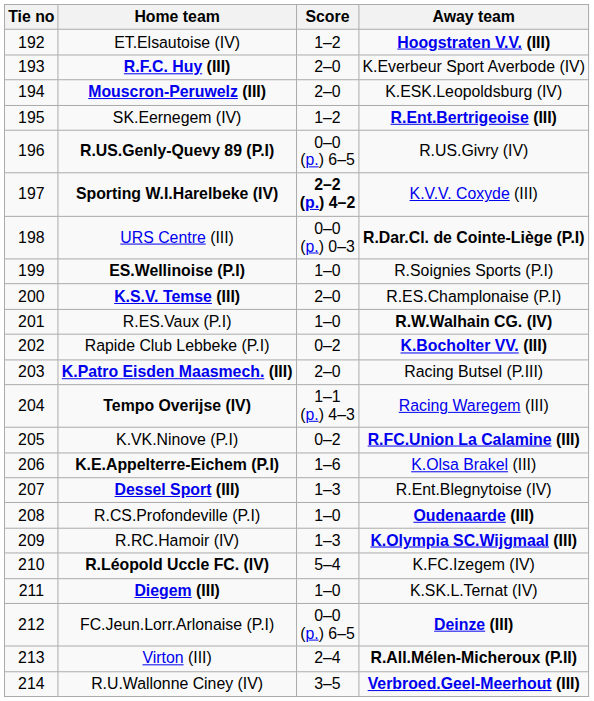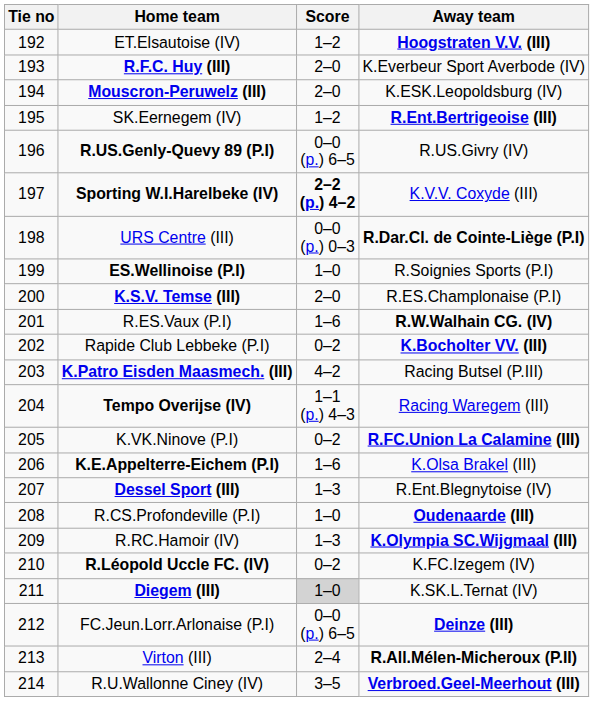 <table class="wikitable" style="text-align: center">
 <tr>
 <th>Tie no</th>
 <th>Home team</th>
 <th>Score</th>
 <th>Away team</th>
 </tr>
 <tr>
 <td>192</td>
 <td>ET.Elsautoise (IV)</td>
 <td>1–2</td>
 <td><strong><a href='#'>Hoogstraten V.V.</a> (III)</strong></td>
 </tr>
 <tr>
 <td>193</td>
 <td><strong><a href='#'>R.F.C. Huy</a> (III)</strong></td>
 <td>2–0</td>
 <td>K.Everbeur Sport Averbode (IV)</td>
 </tr>
 <tr>
 <td>194</td>
 <td><strong><a href='#'>Mouscron-Peruwelz</a> (III)</strong></td>
 <td>2–0</td>
 <td>K.ESK.Leopoldsburg (IV)</td>
 </tr>
 <tr>
 <td>195</td>
 <td>SK.Eernegem (IV)</td>
 <td>1–2</td>
 <td><strong><a href='#'>R.Ent.Bertrigeoise</a> (III)</strong></td>
 </tr>
 <tr>
 <td>196</td>
 <td><strong>R.US.Genly-Quevy 89 (P.I)</strong></td>
 <td>0–0<br>(<a href='#'>p.</a>) 6–5</td>
 <td>R.US.Givry (IV)</td>
 </tr>
 <tr>
 <td>197</td>
 <td><strong>Sporting W.I.Harelbeke (IV)</strong></td>
 <td><strong>2–2<br>(<a href='#'>p.</a>) 4–2</strong></td>
 <td><a href='#'>K.V.V. Coxyde</a> (III)</td>
 </tr>
 <tr>
 <td>198</td>
 <td><a href='#'>URS Centre</a> (III)</td>
 <td>0–0<br>(<a href='#'>p.</a>) 0–3</td>
 <td><strong>R.Dar.Cl. de Cointe-Liège (P.I)</strong></td>
 </tr>
 <tr>
 <td>199</td>
 <td><strong>ES.Wellinoise (P.I)</strong></td>
 <td>1–0</td>
 <td>R.Soignies Sports (P.I)</td>
 </tr>
 <tr>
 <td>200</td>
 <td><strong><a href='#'>K.S.V. Temse</a> (III)</strong></td>
 <td>2–0</td>
 <td>R.ES.Champlonaise (P.I)</td>
 </tr>
 <tr>
 <td>201</td>
 <td>R.ES.Vaux (P.I)</td>
-<td>1–0</td>
+<td>1–6</td>
 <td><strong>R.W.Walhain CG. (IV)</strong></td>
 </tr>
 <tr>
 <td>202</td>
 <td>Rapide Club Lebbeke (P.I)</td>
 <td>0–2</td>
 <td><strong><a href='#'>K.Bocholter VV.</a> (III)</strong></td>
 </tr>
 <tr>
 <td>203</td>
 <td><strong><a href='#'>K.Patro Eisden Maasmech.</a> (III)</strong></td>
-<td>2–0</td>
+<td>4–2</td>
 <td>Racing Butsel (P.III)</td>
 </tr>
 <tr>
 <td>204</td>
 <td><strong>Tempo Overijse (IV)</strong></td>
 <td>1–1<br>(<a href='#'>p.</a>) 4–3</td>
 <td><a href='#'>Racing Waregem</a> (III)</td>
 </tr>
 <tr>
 <td>205</td>
 <td>K.VK.Ninove (P.I)</td>
 <td>0–2</td>
 <td><strong><a href='#'>R.FC.Union La Calamine</a> (III)</strong></td>
 </tr>
 <tr>
 <td>206</td>
 <td><strong>K.E.Appelterre-Eichem (P.I)</strong></td>
 <td>1–6</td>
 <td><a href='#'>K.Olsa Brakel</a> (III)</td>
 </tr>
 <tr>
 <td>207</td>
 <td><strong><a href='#'>Dessel Sport</a> (III)</strong></td>
 <td>1–3</td>
 <td>R.Ent.Blegnytoise (IV)</td>
 </tr>
 <tr>
 <td>208</td>
 <td>R.CS.Profondeville (P.I)</td>
 <td>1–0</td>
 <td><strong><a href='#'>Oudenaarde</a> (III)</strong></td>
 </tr>
 <tr>
 <td>209</td>
 <td>R.RC.Hamoir (IV)</td>
 <td>1–3</td>
 <td><strong><a href='#'>K.Olympia SC.Wijgmaal</a> (III)</strong></td>
 </tr>
 <tr>
 <td>210</td>
 <td><strong>R.Léopold Uccle FC. (IV)</strong></td>
-<td>5–4</td>
+<td>0–2</td>
 <td>K.FC.Izegem (IV)</td>
 </tr>
 <tr>
 <td>211</td>
 <td><strong><a href='#'>Diegem</a> (III)</strong></td>
-<td>1–0</td>
+<td style="background: lightgrey;">1–0</td>
 <td>K.SK.L.Ternat (IV)</td>
 </tr>
 <tr>
 <td>212</td>
 <td>FC.Jeun.Lorr.Arlonaise (P.I)</td>
 <td>0–0<br>(<a href='#'>p.</a>) 6–5</td>
 <td><strong><a href='#'>Deinze</a> (III)</strong></td>
 </tr>
 <tr>
 <td>213</td>
 <td><a href='#'>Virton</a> (III)</td>
 <td>2–4</td>
 <td><strong>R.All.Mélen-Micheroux (P.II)</strong></td>
 </tr>
 <tr>
 <td>214</td>
 <td>R.U.Wallonne Ciney (IV)</td>
 <td>3–5</td>
 <td><strong><a href='#'>Verbroed.Geel-Meerhout</a> (III)</strong></td>
 </tr>
 </table>
